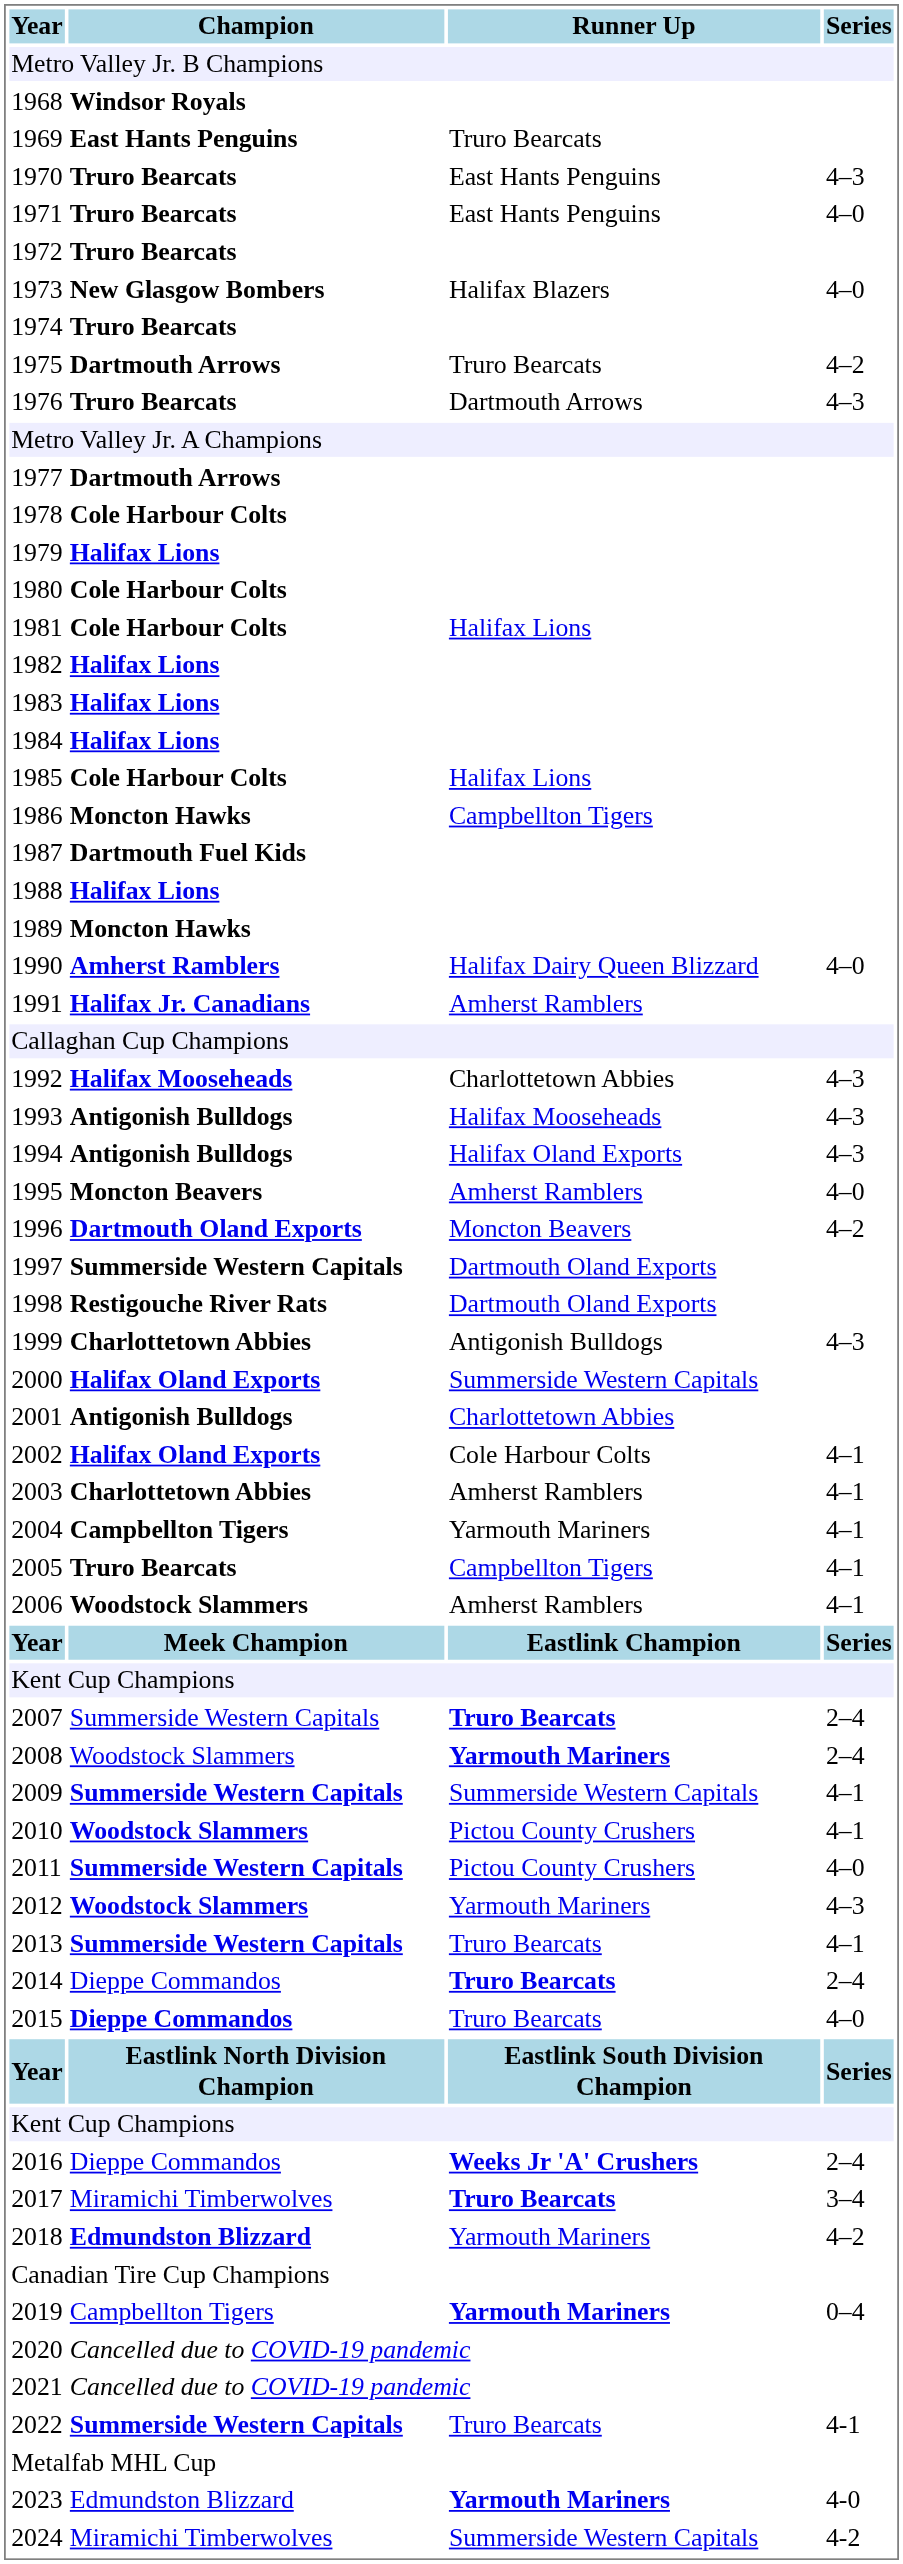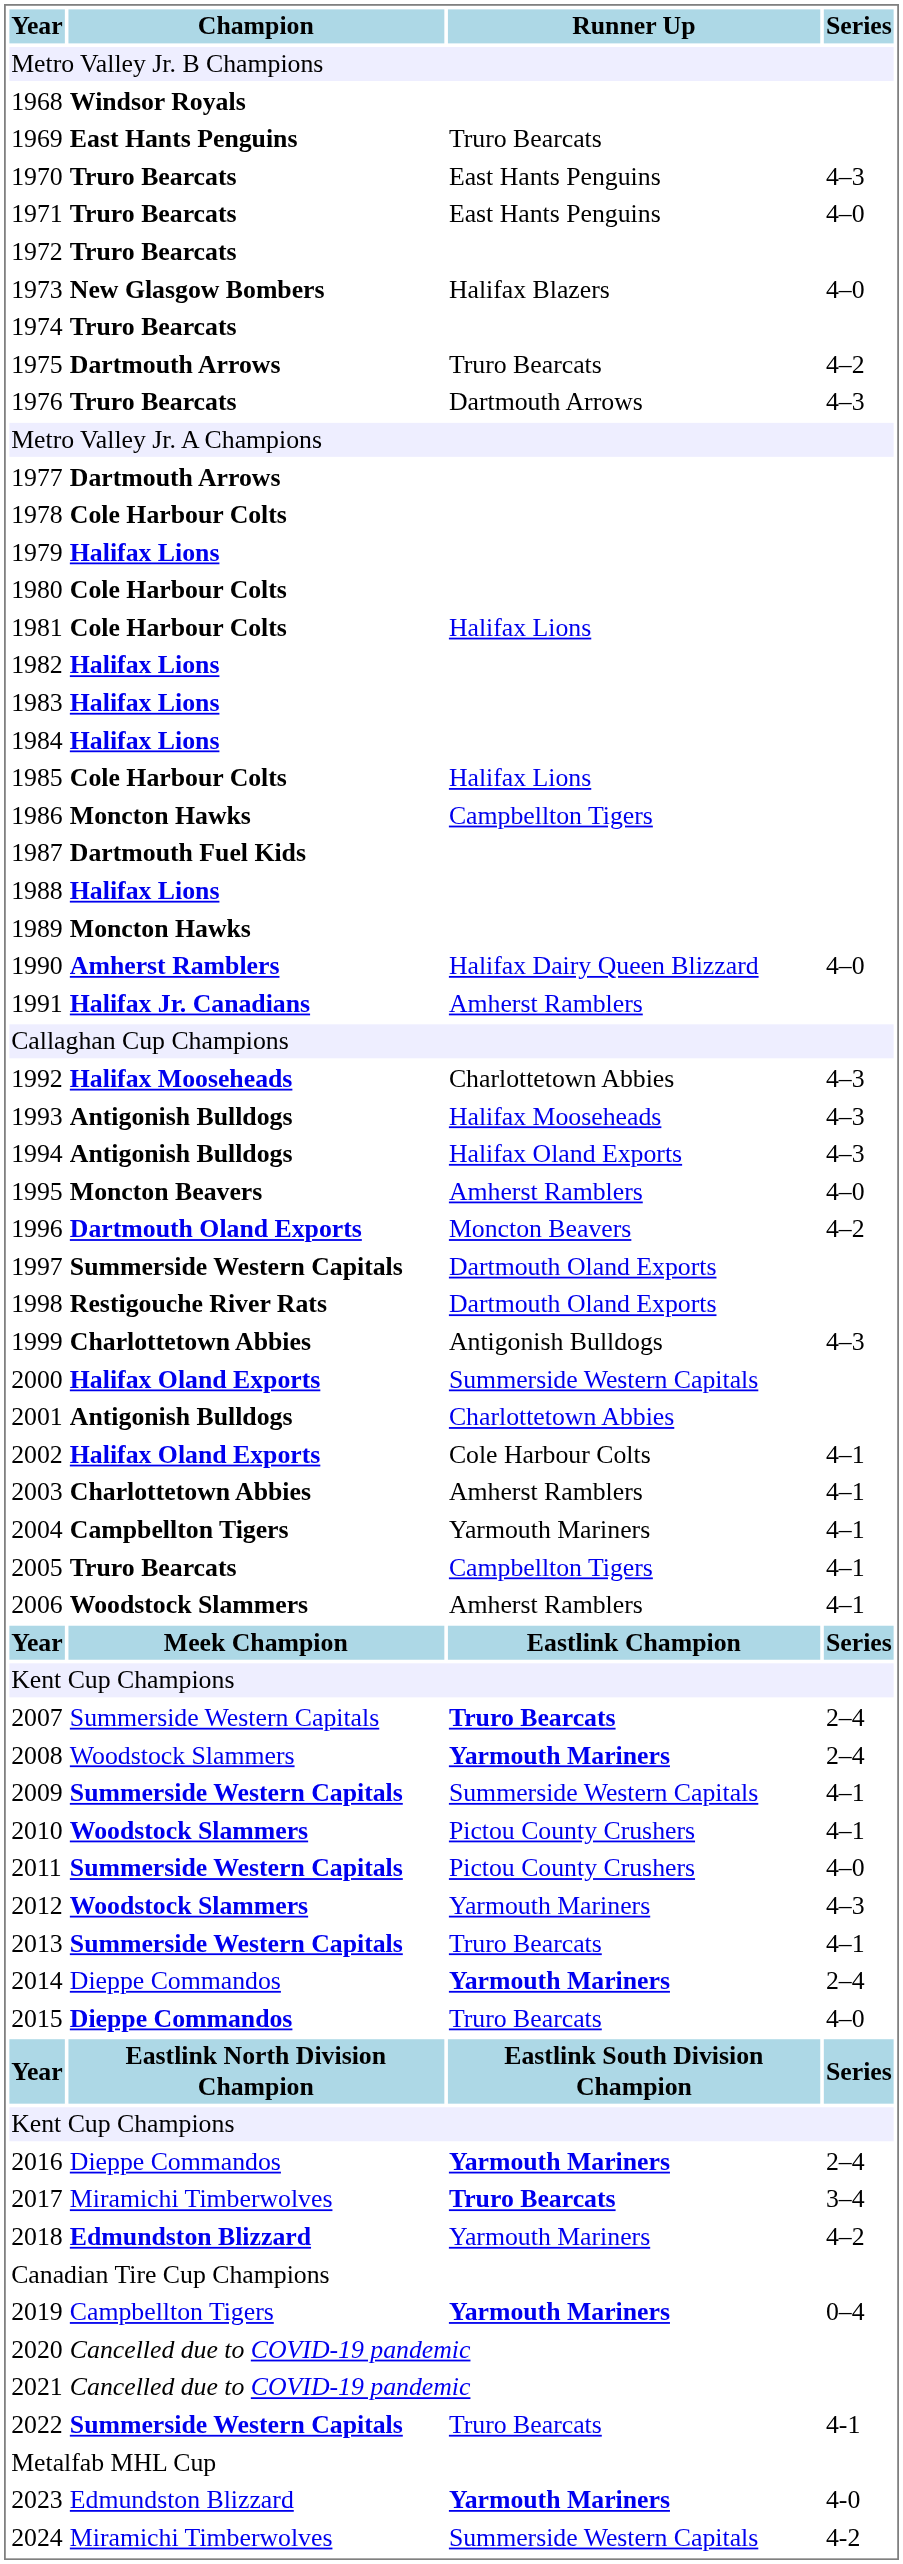 <table cellpadding="1" width="500px" style="font-size: 90%; border: 1px solid gray;">
 <tr align="center">
 <th style="background: #ADD8E6;" width="25"><strong>Year</strong></th>
 <th style="background: #ADD8E6;"><strong>Champion</strong></th>
 <th style="background: #ADD8E6;"><strong>Runner Up</strong></th>
 <th style="background: #ADD8E6;"><strong>Series</strong></th>
 </tr>
 <tr align="left" bgcolor="#eeeeff">
 <td colspan="4">Metro Valley Jr. B Champions</td>
 </tr>
 <tr align="left">
 <td>1968</td>
 <td><strong>Windsor Royals</strong></td>
 <td></td>
 <td></td>
 </tr>
 <tr align="left">
 <td>1969</td>
 <td><strong>East Hants Penguins</strong></td>
 <td>Truro Bearcats</td>
 <td></td>
 </tr>
 <tr align="left">
 <td>1970</td>
 <td><strong>Truro Bearcats</strong></td>
 <td>East Hants Penguins</td>
 <td>4–3</td>
 </tr>
 <tr align="left">
 <td>1971</td>
 <td><strong>Truro Bearcats</strong></td>
 <td>East Hants Penguins</td>
 <td>4–0</td>
 </tr>
 <tr align="left">
 <td>1972</td>
 <td><strong>Truro Bearcats</strong></td>
 <td></td>
 <td></td>
 </tr>
 <tr align="left">
 <td>1973</td>
 <td><strong>New Glasgow Bombers</strong></td>
 <td>Halifax Blazers</td>
 <td>4–0</td>
 </tr>
 <tr align="left">
 <td>1974</td>
 <td><strong>Truro Bearcats</strong></td>
 <td></td>
 <td></td>
 </tr>
 <tr align="left">
 <td>1975</td>
 <td><strong>Dartmouth Arrows</strong></td>
 <td>Truro Bearcats</td>
 <td>4–2</td>
 </tr>
 <tr align="left">
 <td>1976</td>
 <td><strong>Truro Bearcats</strong></td>
 <td>Dartmouth Arrows</td>
 <td>4–3</td>
 </tr>
 <tr align="left" bgcolor="#eeeeff">
 <td colspan="4">Metro Valley Jr. A Champions</td>
 </tr>
 <tr align="left">
 <td>1977</td>
 <td><strong>Dartmouth Arrows</strong></td>
 <td></td>
 <td></td>
 </tr>
 <tr align="left">
 <td>1978</td>
 <td><strong>Cole Harbour Colts</strong></td>
 <td></td>
 <td></td>
 </tr>
 <tr align="left">
 <td>1979</td>
 <td><strong><a href='#'>Halifax Lions</a></strong></td>
 <td></td>
 <td></td>
 </tr>
 <tr align="left">
 <td>1980</td>
 <td><strong>Cole Harbour Colts</strong></td>
 <td></td>
 <td></td>
 </tr>
 <tr align="left">
 <td>1981</td>
 <td><strong>Cole Harbour Colts</strong></td>
 <td><a href='#'>Halifax Lions</a></td>
 <td></td>
 </tr>
 <tr align="left">
 <td>1982</td>
 <td><strong><a href='#'>Halifax Lions</a></strong></td>
 <td></td>
 <td></td>
 </tr>
 <tr align="left">
 <td>1983</td>
 <td><strong><a href='#'>Halifax Lions</a></strong></td>
 <td></td>
 <td></td>
 </tr>
 <tr align="left">
 <td>1984</td>
 <td><strong><a href='#'>Halifax Lions</a></strong></td>
 <td></td>
 <td></td>
 </tr>
 <tr align="left">
 <td>1985</td>
 <td><strong>Cole Harbour Colts</strong></td>
 <td><a href='#'>Halifax Lions</a></td>
 <td></td>
 </tr>
 <tr align="left">
 <td>1986</td>
 <td><strong>Moncton Hawks</strong></td>
 <td><a href='#'>Campbellton Tigers</a></td>
 <td></td>
 </tr>
 <tr align="left">
 <td>1987</td>
 <td><strong>Dartmouth Fuel Kids</strong></td>
 <td></td>
 <td></td>
 </tr>
 <tr align="left">
 <td>1988</td>
 <td><strong><a href='#'>Halifax Lions</a></strong></td>
 <td></td>
 <td></td>
 </tr>
 <tr align="left">
 <td>1989</td>
 <td><strong>Moncton Hawks</strong></td>
 <td></td>
 <td></td>
 </tr>
 <tr align="left">
 <td>1990</td>
 <td><strong><a href='#'>Amherst Ramblers</a></strong></td>
 <td><a href='#'>Halifax Dairy Queen Blizzard</a></td>
 <td>4–0</td>
 </tr>
 <tr align="left">
 <td>1991</td>
 <td><strong><a href='#'>Halifax Jr. Canadians</a></strong></td>
 <td><a href='#'>Amherst Ramblers</a></td>
 <td></td>
 </tr>
 <tr align="left" bgcolor="#eeeeff">
 <td colspan="4">Callaghan Cup Champions</td>
 </tr>
 <tr align="left">
 <td>1992</td>
 <td><strong><a href='#'>Halifax Mooseheads</a></strong></td>
 <td>Charlottetown Abbies</td>
 <td>4–3</td>
 </tr>
 <tr align="left">
 <td>1993</td>
 <td><strong>Antigonish Bulldogs</strong></td>
 <td><a href='#'>Halifax Mooseheads</a></td>
 <td>4–3</td>
 </tr>
 <tr align="left">
 <td>1994</td>
 <td><strong>Antigonish Bulldogs</strong></td>
 <td><a href='#'>Halifax Oland Exports</a></td>
 <td>4–3</td>
 </tr>
 <tr align="left">
 <td>1995</td>
 <td><strong>Moncton Beavers</strong></td>
 <td><a href='#'>Amherst Ramblers</a></td>
 <td>4–0</td>
 </tr>
 <tr align="left">
 <td>1996</td>
 <td><strong><a href='#'>Dartmouth Oland Exports</a></strong></td>
 <td><a href='#'>Moncton Beavers</a></td>
 <td>4–2</td>
 </tr>
 <tr align="left">
 <td>1997</td>
 <td><strong>Summerside Western Capitals</strong></td>
 <td><a href='#'>Dartmouth Oland Exports</a></td>
 <td></td>
 </tr>
 <tr align="left">
 <td>1998</td>
 <td><strong>Restigouche River Rats</strong></td>
 <td><a href='#'>Dartmouth Oland Exports</a></td>
 <td></td>
 </tr>
 <tr align="left">
 <td>1999</td>
 <td><strong>Charlottetown Abbies</strong></td>
 <td>Antigonish Bulldogs</td>
 <td>4–3</td>
 </tr>
 <tr align="left">
 <td>2000</td>
 <td><strong><a href='#'>Halifax Oland Exports</a></strong></td>
 <td><a href='#'>Summerside Western Capitals</a></td>
 <td></td>
 </tr>
 <tr align="left">
 <td>2001</td>
 <td><strong>Antigonish Bulldogs</strong></td>
 <td><a href='#'>Charlottetown Abbies</a></td>
 <td></td>
 </tr>
 <tr align="left">
 <td>2002</td>
 <td><strong><a href='#'>Halifax Oland Exports</a></strong></td>
 <td>Cole Harbour Colts</td>
 <td>4–1</td>
 </tr>
 <tr align="left">
 <td>2003</td>
 <td><strong>Charlottetown Abbies</strong></td>
 <td>Amherst Ramblers</td>
 <td>4–1</td>
 </tr>
 <tr align="left">
 <td>2004</td>
 <td><strong>Campbellton Tigers</strong></td>
 <td>Yarmouth Mariners</td>
 <td>4–1</td>
 </tr>
 <tr align="left">
 <td>2005</td>
 <td><strong>Truro Bearcats</strong></td>
 <td><a href='#'>Campbellton Tigers</a></td>
 <td>4–1</td>
 </tr>
 <tr align="left">
 <td>2006</td>
 <td><strong>Woodstock Slammers</strong></td>
 <td>Amherst Ramblers</td>
 <td>4–1</td>
 </tr>
 <tr align="center">
 <th style="background: #ADD8E6;" width="25"><strong>Year</strong></th>
 <th style="background: #ADD8E6;"><strong>Meek Champion</strong></th>
 <th style="background: #ADD8E6;"><strong>Eastlink Champion</strong></th>
 <th style="background: #ADD8E6;"><strong>Series</strong></th>
 </tr>
 <tr align="left" bgcolor="#eeeeff">
 <td colspan="4">Kent Cup Champions</td>
 </tr>
 <tr align="left">
 <td>2007</td>
 <td><a href='#'>Summerside Western Capitals</a></td>
 <td><strong><a href='#'>Truro Bearcats</a></strong></td>
 <td>2–4</td>
 </tr>
 <tr align="left">
 <td>2008</td>
 <td><a href='#'>Woodstock Slammers</a></td>
 <td><strong><a href='#'>Yarmouth Mariners</a></strong></td>
 <td>2–4</td>
 </tr>
 <tr align="left">
 <td>2009</td>
 <td><strong><a href='#'>Summerside Western Capitals</a></strong></td>
 <td><a href='#'>Summerside Western Capitals</a></td>
 <td>4–1</td>
 </tr>
 <tr align="left">
 <td>2010</td>
 <td><strong><a href='#'>Woodstock Slammers</a></strong></td>
 <td><a href='#'>Pictou County Crushers</a></td>
 <td>4–1</td>
 </tr>
 <tr align="left">
 <td>2011</td>
 <td><strong><a href='#'>Summerside Western Capitals</a></strong></td>
 <td><a href='#'>Pictou County Crushers</a></td>
 <td>4–0</td>
 </tr>
 <tr align="left">
 <td>2012</td>
 <td><strong><a href='#'>Woodstock Slammers</a></strong></td>
 <td><a href='#'>Yarmouth Mariners</a></td>
 <td>4–3</td>
 </tr>
 <tr align="left">
 <td>2013</td>
 <td><strong><a href='#'>Summerside Western Capitals</a></strong></td>
 <td><a href='#'>Truro Bearcats</a></td>
 <td>4–1</td>
 </tr>
 <tr align="left">
 <td>2014</td>
 <td><a href='#'>Dieppe Commandos</a></td>
-<td><strong><a href='#'>Truro Bearcats</a></strong></td>
+<td><strong><a href='#'>Yarmouth Mariners</a></strong></td>
 <td>2–4</td>
 </tr>
 <tr align=left>
 <td>2015</td>
 <td><strong><a href='#'>Dieppe Commandos</a></strong></td>
 <td><a href='#'>Truro Bearcats</a></td>
 <td>4–0</td>
 </tr>
 <tr align="center">
 <th style="background: #ADD8E6;" width="25"><strong>Year</strong></th>
 <th style="background: #ADD8E6;"><strong>Eastlink North Division Champion</strong></th>
 <th style="background: #ADD8E6;"><strong>Eastlink South Division Champion</strong></th>
 <th style="background: #ADD8E6;"><strong>Series</strong></th>
 </tr>
 <tr align="left" bgcolor="#eeeeff">
 <td colspan="4">Kent Cup Champions</td>
 </tr>
 <tr align=left>
 <td>2016</td>
 <td><a href='#'>Dieppe Commandos</a></td>
-<td><strong><a href='#'>Weeks Jr 'A' Crushers</a></strong></td>
+<td><strong><a href='#'>Yarmouth Mariners</a></strong></td>
 <td>2–4</td>
 </tr>
 <tr align=left>
 <td>2017</td>
 <td><a href='#'>Miramichi Timberwolves</a></td>
 <td><strong><a href='#'>Truro Bearcats</a></strong></td>
 <td>3–4</td>
 </tr>
 <tr align=left>
 <td>2018</td>
 <td><strong><a href='#'>Edmundston Blizzard</a></strong></td>
 <td><a href='#'>Yarmouth Mariners</a></td>
 <td>4–2</td>
 </tr>
 <tr align=>
 <td colspan="4">Canadian Tire Cup Champions</td>
 </tr>
 <tr align=left>
 <td>2019</td>
 <td><a href='#'>Campbellton Tigers</a></td>
 <td><strong><a href='#'>Yarmouth Mariners</a></strong></td>
 <td>0–4</td>
 </tr>
 <tr align=left>
 <td>2020</td>
 <td colspan=3><em>Cancelled due to <a href='#'>COVID-19 pandemic</a></em></td>
 </tr>
 <tr align=left>
 <td>2021</td>
 <td colspan=3><em>Cancelled due to <a href='#'>COVID-19 pandemic</a></em></td>
 </tr>
 <tr align=left>
 <td>2022</td>
 <td><strong><a href='#'>Summerside Western Capitals</a></strong></td>
 <td><a href='#'>Truro Bearcats</a></td>
 <td>4-1</td>
 </tr>
 <tr align=>
 <td colspan="4">Metalfab MHL Cup</td>
 </tr>
 <tr align=left>
 <td>2023</td>
 <td><a href='#'>Edmundston Blizzard</a></td>
 <td><strong><a href='#'>Yarmouth Mariners</a></strong></td>
 <td>4-0</td>
 </tr>
 <tr align=left>
 <td>2024</td>
 <td><a href='#'>Miramichi Timberwolves</a></td>
 <td><a href='#'>Summerside Western Capitals</a></td>
 <td>4-2</td>
 </tr>
 </table>
